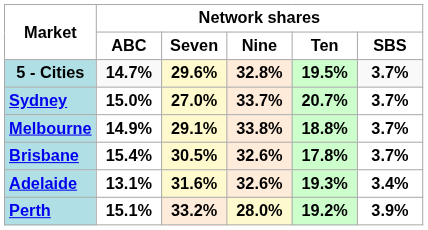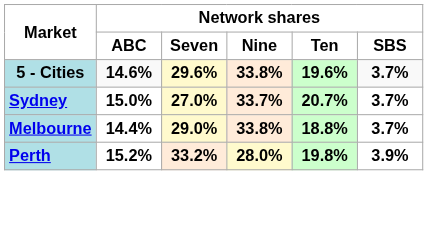 <table border="1" cellpadding="4" cellspacing="0" style="border:1px solid #aaa; border-collapse:collapse">
 <tr bgcolor="white" align="center">
 <th rowspan=2>Market</th>
 <th colspan=5>Network shares</th>
 </tr>
 <tr bgcolor="white" align="center">
 <td width=55><strong>ABC</strong></td>
 <td width=55><strong>Seven</strong></td>
 <td width=55><strong>Nine</strong></td>
 <td width=55><strong>Ten</strong></td>
 <td width=55><strong>SBS</strong></td>
 </tr>
 <tr align=center bgcolor="#f9f9f9">
 <td bgcolor="#b0e0e6"><strong>5 - Cities</strong></td>
-<th align="center">14.7%</th>
+<th align="center">14.6%</th>
 <th style="background-color: #FFFACD">29.6%</th>
-<th style="background-color: #FFEBD9;">32.8%</th>
-<th style="background-color: #CCFFCC">19.5%</th>
+<th style="background-color: #FFEBD9;">33.8%</th>
+<th style="background-color: #CCFFCC">19.6%</th>
 <th align="center">3.7%</th>
 </tr>
 <tr>
 <td bgcolor="#b0e0e6"><strong><a href='#'>Sydney</a></strong></td>
 <th align="center">15.0%</th>
 <th style="background-color: #FFFACD">27.0%</th>
 <th style="background-color: #FFEBD9;">33.7%</th>
 <th style="background-color: #CCFFCC">20.7%</th>
 <th align="center">3.7%</th>
 </tr>
 <tr>
 <td bgcolor="#b0e0e6"><strong><a href='#'>Melbourne</a></strong></td>
-<th align="center">14.9%</th>
-<th style="background-color: #FFFACD">29.1%</th>
+<th align="center">14.4%</th>
+<th style="background-color: #FFFACD">29.0%</th>
 <th style="background-color: #FFEBD9;">33.8%</th>
 <th style="background-color: #CCFFCC">18.8%</th>
 <th align="center">3.7%</th>
 </tr>
 <tr>
-<td bgcolor="#b0e0e6"><strong><a href='#'>Brisbane</a></strong></td>
-<th align="center">15.4%</th>
-<th style="background-color: #FFFACD">30.5%</th>
-<th style="background-color: #FFEBD9;">32.6%</th>
-<th style="background-color: #CCFFCC">17.8%</th>
-<th align="center">3.7%</th>
-</tr>
-<tr>
-<td bgcolor="#b0e0e6"><strong><a href='#'>Adelaide</a></strong></td>
-<th align="center">13.1%</th>
-<th style="background-color: #FFFACD">31.6%</th>
-<th style="background-color: #FFEBD9;">32.6%</th>
-<th style="background-color: #CCFFCC">19.3%</th>
-<th align="center">3.4%</th>
-</tr>
-<tr>
 <td bgcolor="#b0e0e6"><strong><a href='#'>Perth</a></strong></td>
-<th align="center">15.1%</th>
+<th align="center">15.2%</th>
 <th style="background-color: #FFEBD9;">33.2%</th>
 <th style="background-color: #FFFACD">28.0%</th>
-<th style="background-color: #CCFFCC">19.2%</th>
+<th style="background-color: #CCFFCC">19.8%</th>
 <th align="center">3.9%</th>
 </tr>
 </table>
